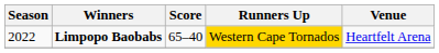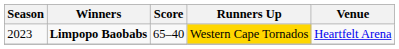 <table class="wikitable collapsible">
 <tr>
 <th>Season</th>
 <th>Winners</th>
 <th>Score</th>
 <th>Runners Up</th>
 <th>Venue</th>
 </tr>
 <tr>
-<td>2022</td>
+<td>2023</td>
 <td><strong>Limpopo Baobabs</strong></td>
 <td>65–40</td>
 <td style="background: gold;">Western Cape Tornados</td>
 <td><a href='#'>Heartfelt Arena</a></td>
 </tr>
 <tr>
 </tr>
 </table>
